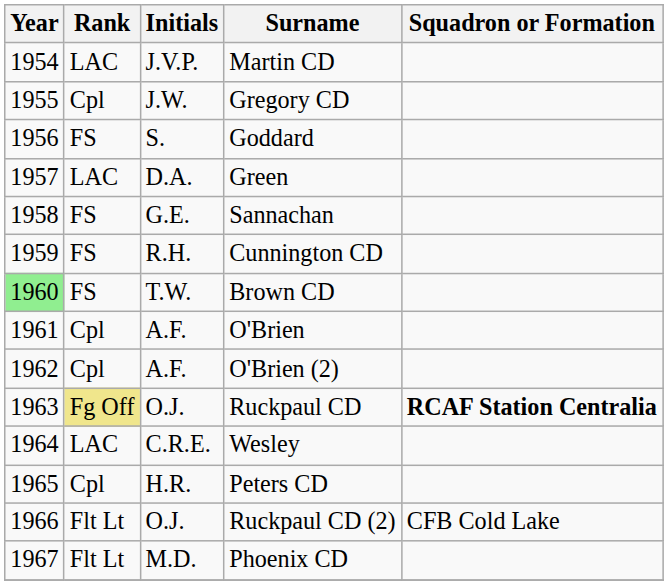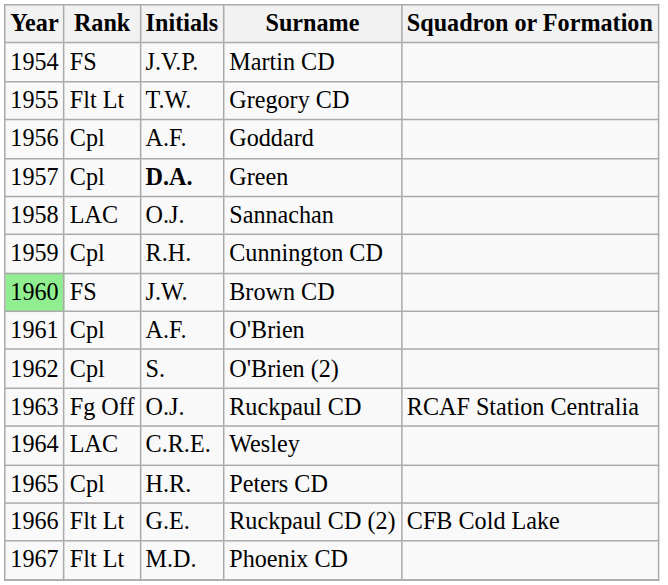 <table class="wikitable sortable collapsible" ">
 <tr>
 <th scope="row";>Year</th>
 <th scope="row";>Rank</th>
 <th scope="row";>Initials</th>
 <th scope="row";>Surname</th>
 <th scope="row";>Squadron or Formation</th>
 </tr>
 <tr>
 <td>1954</td>
-<td>LAC</td>
+<td>FS</td>
 <td>J.V.P.</td>
 <td>Martin CD</td>
 <td></td>
 </tr>
 <tr>
 <td>1955</td>
-<td>Cpl</td>
-<td>J.W.</td>
+<td>Flt Lt</td>
+<td>T.W.</td>
 <td>Gregory CD</td>
 <td></td>
 </tr>
 <tr>
 <td>1956</td>
-<td>FS</td>
-<td>S.</td>
+<td>Cpl</td>
+<td>A.F.</td>
 <td>Goddard</td>
 <td></td>
 </tr>
 <tr>
 <td>1957</td>
-<td>LAC</td>
-<td>D.A.</td>
+<td>Cpl</td>
+<td><strong>D.A.</strong></td>
 <td>Green</td>
 <td></td>
 </tr>
 <tr>
 <td>1958</td>
-<td>FS</td>
-<td>G.E.</td>
+<td>LAC</td>
+<td>O.J.</td>
 <td>Sannachan</td>
 <td></td>
 </tr>
 <tr>
 <td>1959</td>
-<td>FS</td>
+<td>Cpl</td>
 <td>R.H.</td>
 <td>Cunnington CD</td>
 <td></td>
 </tr>
 <tr>
 <td style="background: lightgreen;">1960</td>
 <td>FS</td>
-<td>T.W.</td>
+<td>J.W.</td>
 <td>Brown CD</td>
 <td></td>
 </tr>
 <tr>
 <td>1961</td>
 <td>Cpl</td>
 <td>A.F.</td>
 <td>O'Brien</td>
 <td></td>
 </tr>
 <tr>
 <td>1962</td>
 <td>Cpl</td>
-<td>A.F.</td>
+<td>S.</td>
 <td>O'Brien (2)</td>
 <td></td>
 </tr>
 <tr>
 <td>1963</td>
-<td style="background: khaki;">Fg Off</td>
+<td>Fg Off</td>
 <td>O.J.</td>
 <td>Ruckpaul CD</td>
-<td><strong>RCAF Station Centralia</strong></td>
+<td>RCAF Station Centralia</td>
 </tr>
 <tr>
 <td>1964</td>
 <td>LAC</td>
 <td>C.R.E.</td>
 <td>Wesley</td>
 <td></td>
 </tr>
 <tr>
 <td>1965</td>
 <td>Cpl</td>
 <td>H.R.</td>
 <td>Peters CD</td>
 <td></td>
 </tr>
 <tr>
 <td>1966</td>
 <td>Flt Lt</td>
-<td>O.J.</td>
+<td>G.E.</td>
 <td>Ruckpaul CD (2)</td>
 <td>CFB Cold Lake</td>
 </tr>
 <tr>
 <td>1967</td>
 <td>Flt Lt</td>
 <td>M.D.</td>
 <td>Phoenix CD</td>
 <td></td>
 </tr>
 <tr>
 </tr>
 </table>
